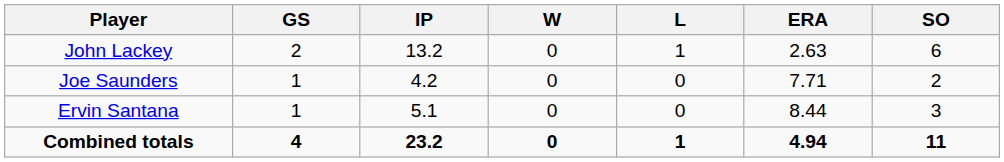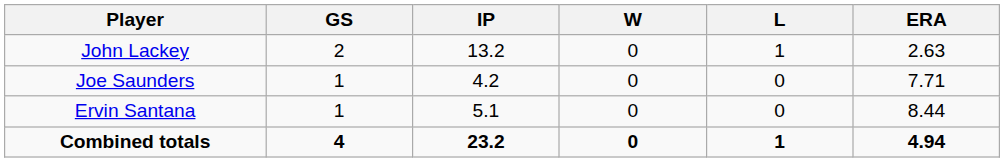 <table class="wikitable sortable">
 <tr>
 <th bgcolor="#DDDDFF" width="16%">Player</th>
 <th bgcolor="#DDDDFF" width="9%">GS</th>
 <th bgcolor="#DDDDFF" width="9%">IP</th>
 <th bgcolor="#DDDDFF" width="9%">W</th>
 <th bgcolor="#DDDDFF" width="9%">L</th>
 <th bgcolor="#DDDDFF" width="9%">ERA</th>
-<th bgcolor="#DDDDFF" width="9%">SO</th>
 </tr>
 <tr align=center>
 <td><a href='#'>John Lackey</a></td>
 <td>2</td>
 <td>13.2</td>
 <td>0</td>
 <td>1</td>
 <td>2.63</td>
-<td>6</td>
 </tr>
 <tr align=center>
 <td><a href='#'>Joe Saunders</a></td>
 <td>1</td>
 <td>4.2</td>
 <td>0</td>
 <td>0</td>
 <td>7.71</td>
-<td>2</td>
 </tr>
 <tr align=center>
 <td><a href='#'>Ervin Santana</a></td>
 <td>1</td>
 <td>5.1</td>
 <td>0</td>
 <td>0</td>
 <td>8.44</td>
-<td>3</td>
 </tr>
 <tr align=center>
 <td><strong>Combined totals</strong></td>
 <td><strong>4</strong></td>
 <td><strong>23.2</strong></td>
 <td><strong>0</strong></td>
 <td><strong>1</strong></td>
 <td><strong>4.94</strong></td>
-<td><strong>11</strong></td>
 </tr>
 </table>
